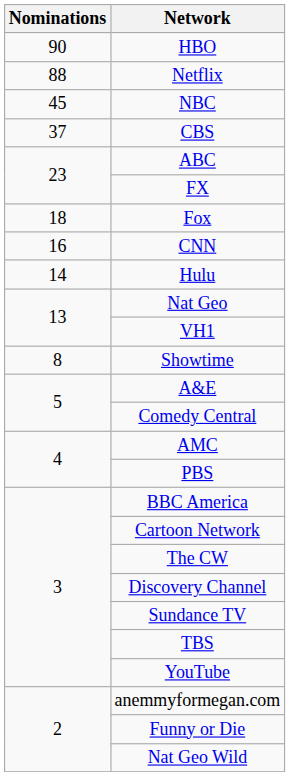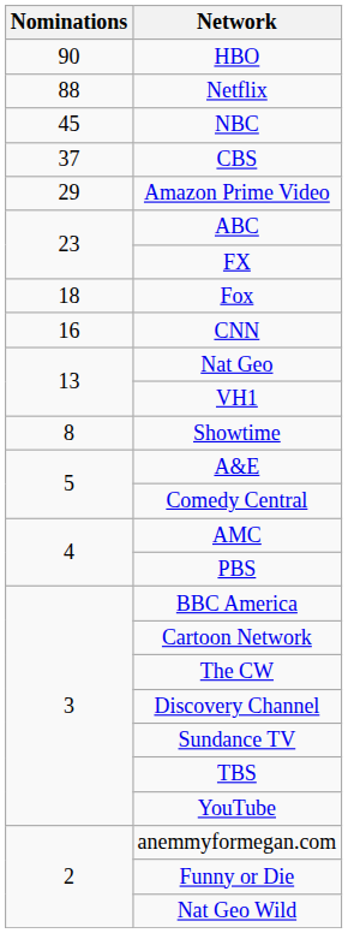 <table class="wikitable floatright" style="text-align: center;">
 <tr>
 <th scope="col" style="width:55px;">Nominations</th>
 <th scope="col" style="text-align:center;">Network</th>
 </tr>
 <tr>
 <td>90</td>
 <td><a href='#'>HBO</a></td>
 </tr>
 <tr>
 <td>88</td>
 <td><a href='#'>Netflix</a></td>
 </tr>
 <tr>
 <td>45</td>
 <td><a href='#'>NBC</a></td>
 </tr>
 <tr>
 <td>37</td>
 <td><a href='#'>CBS</a></td>
 </tr>
 <tr>
+<td>29</td>
+<td><a href='#'>Amazon Prime Video</a></td>
+</tr>
+<tr>
 <td rowspan=2>23</td>
 <td><a href='#'>ABC</a></td>
 </tr>
 <tr>
 <td><a href='#'>FX</a></td>
 </tr>
 <tr>
 <td>18</td>
 <td><a href='#'>Fox</a></td>
 </tr>
 <tr>
 <td>16</td>
 <td><a href='#'>CNN</a></td>
-</tr>
-<tr>
-<td>14</td>
-<td><a href='#'>Hulu</a></td>
 </tr>
 <tr>
 <td rowspan=2>13</td>
 <td><a href='#'>Nat Geo</a></td>
 </tr>
 <tr>
 <td><a href='#'>VH1</a></td>
 </tr>
 <tr>
 <td>8</td>
 <td><a href='#'>Showtime</a></td>
 </tr>
 <tr>
 <td rowspan=2>5</td>
 <td><a href='#'>A&E</a></td>
 </tr>
 <tr>
 <td><a href='#'>Comedy Central</a></td>
 </tr>
 <tr>
 <td rowspan=2>4</td>
 <td><a href='#'>AMC</a></td>
 </tr>
 <tr>
 <td><a href='#'>PBS</a></td>
 </tr>
 <tr>
 <td rowspan=7>3</td>
 <td><a href='#'>BBC America</a></td>
 </tr>
 <tr>
 <td><a href='#'>Cartoon Network</a></td>
 </tr>
 <tr>
 <td><a href='#'>The CW</a></td>
 </tr>
 <tr>
 <td><a href='#'>Discovery Channel</a></td>
 </tr>
 <tr>
 <td><a href='#'>Sundance TV</a></td>
 </tr>
 <tr>
 <td><a href='#'>TBS</a></td>
 </tr>
 <tr>
 <td><a href='#'>YouTube</a></td>
 </tr>
 <tr>
 <td rowspan=3>2</td>
 <td>anemmyformegan.com</td>
 </tr>
 <tr>
 <td><a href='#'>Funny or Die</a></td>
 </tr>
 <tr>
 <td><a href='#'>Nat Geo Wild</a></td>
 </tr>
 </table>
